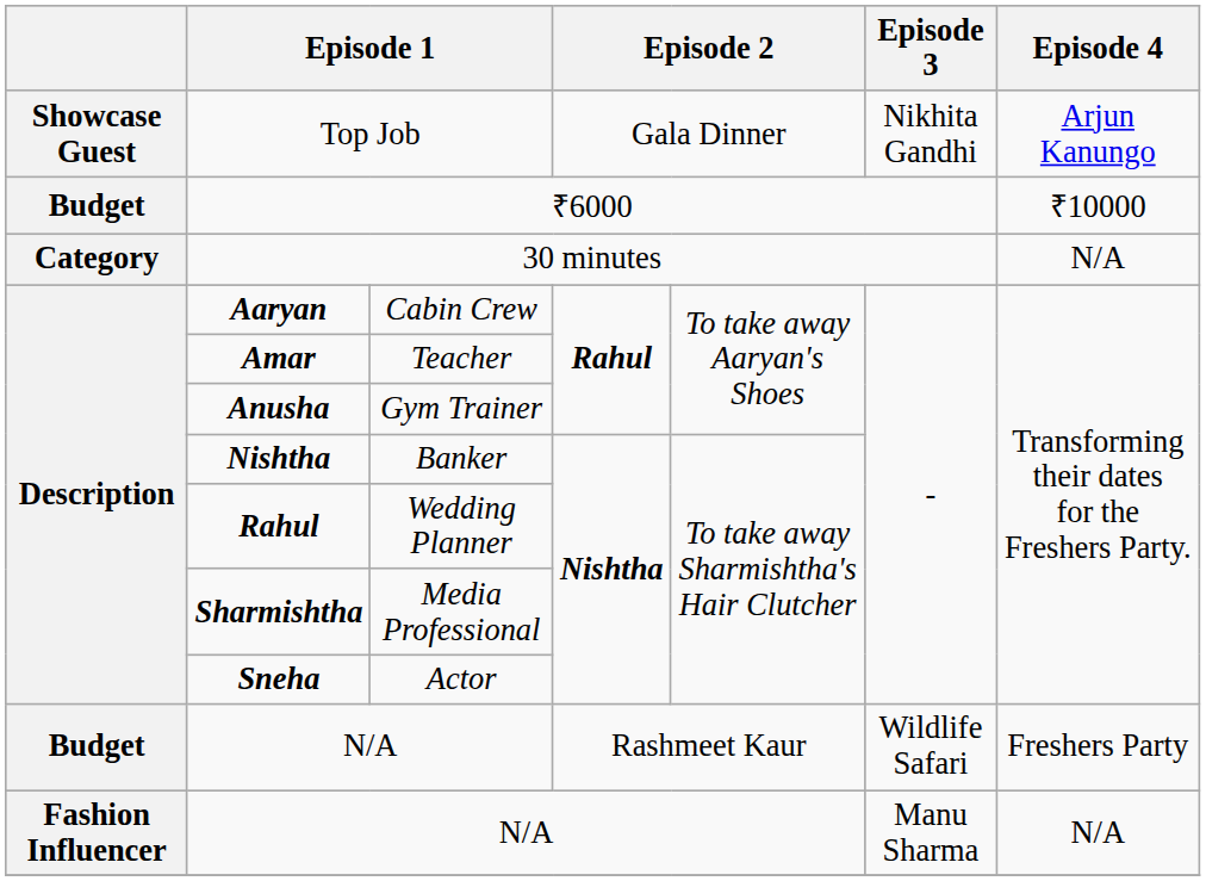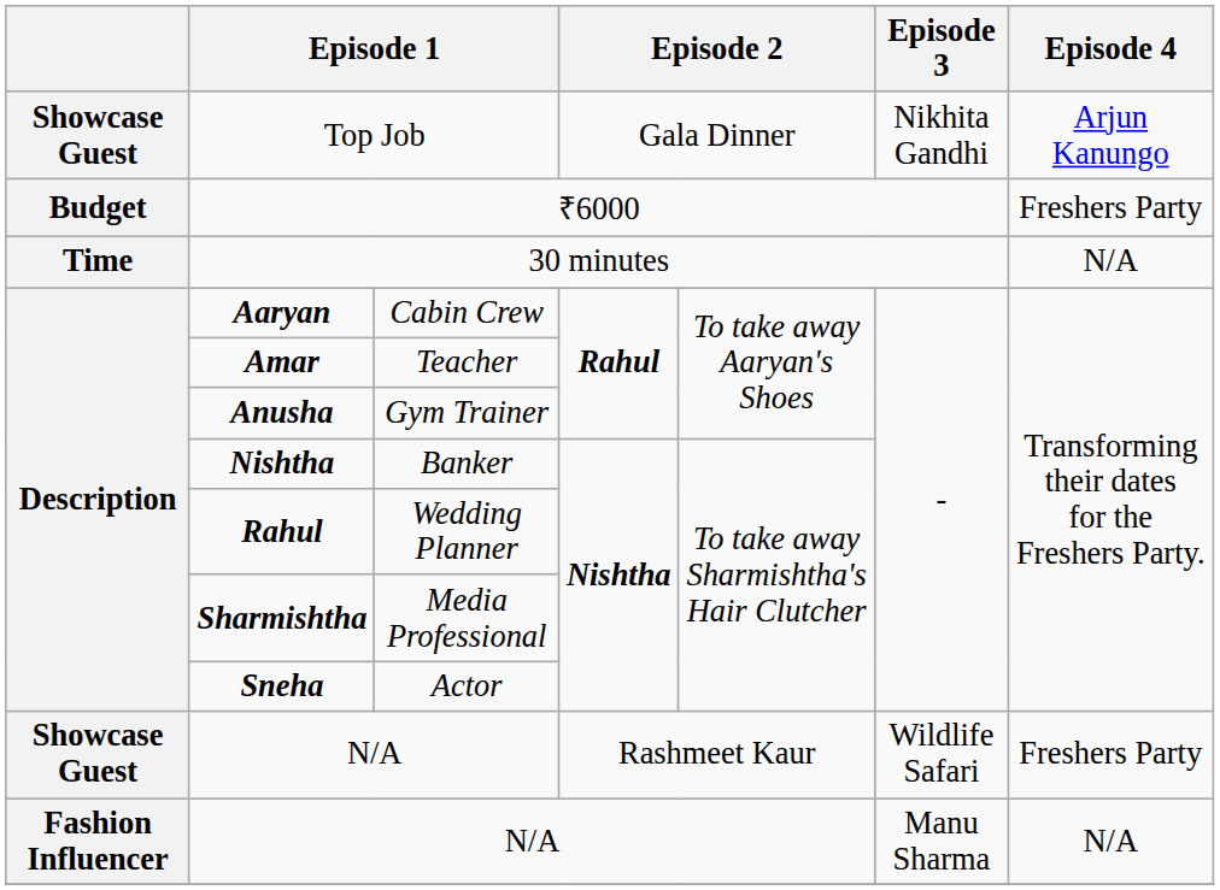 <table class="wikitable" style="font-size:100%; text-align: center;">
 <tr>
 <th></th>
 <th colspan="2">Episode 1</th>
 <th colspan="2">Episode 2</th>
 <th>Episode 3</th>
 <th>Episode 4</th>
 </tr>
 <tr>
 <th>Showcase Guest</th>
 <td colspan="2">Top Job</td>
 <td colspan="2">Gala Dinner</td>
 <td>Nikhita Gandhi</td>
 <td><a href='#'>Arjun Kanungo</a></td>
 </tr>
 <tr>
 <th>Budget</th>
 <td colspan="5">₹6000</td>
-<td>₹10000</td>
+<td>Freshers Party</td>
 </tr>
 <tr>
-<th>Category</th>
+<th>Time</th>
 <td colspan="5">30 minutes</td>
 <td>N/A</td>
 </tr>
 <tr>
 <th rowspan="8">Description</th>
 <td><strong><em>Aaryan</em></strong></td>
 <td><em>Cabin Crew</em></td>
 <td rowspan="4"><strong><em>Rahul</em></strong></td>
 <td rowspan="4"><em>To take away<br>Aaryan's Shoes</em></td>
 <td rowspan="8">-</td>
 <td rowspan="8">Transforming their dates<em><br></em>for the Freshers Party.</td>
 </tr>
 <tr>
 <td><strong><em>Amar</em></strong></td>
 <td><em>Teacher</em></td>
 </tr>
 <tr>
 <td><strong><em>Anusha</em></strong></td>
 <td><em>Gym Trainer</em></td>
 </tr>
 <tr>
 <td rowspan="2"><strong><em>Nishtha</em></strong></td>
 <td rowspan="2"><em>Banker</em></td>
 </tr>
 <tr>
 <td rowspan="4"><strong><em>Nishtha</em></strong></td>
 <td rowspan="4"><em>To take away<br>Sharmishtha's<br>Hair Clutcher</em></td>
 </tr>
 <tr>
 <td><strong><em>Rahul</em></strong></td>
 <td><em>Wedding Planner</em></td>
 </tr>
 <tr>
 <td><strong><em>Sharmishtha</em></strong></td>
 <td><em>Media Professional</em></td>
 </tr>
 <tr>
 <td><strong><em>Sneha</em></strong></td>
 <td><em>Actor</em></td>
 </tr>
 <tr>
-<th>Budget</th>
+<th>Showcase Guest</th>
 <td colspan="2">N/A</td>
 <td colspan="2">Rashmeet Kaur</td>
 <td>Wildlife Safari</td>
 <td>Freshers Party</td>
 </tr>
 <tr>
 <th>Fashion Influencer</th>
 <td colspan="4">N/A</td>
 <td>Manu Sharma</td>
 <td>N/A</td>
 </tr>
 <tr>
 </tr>
 </table>
